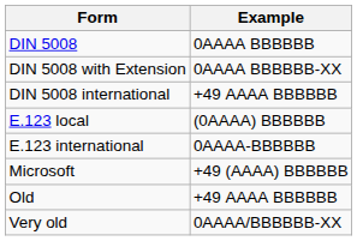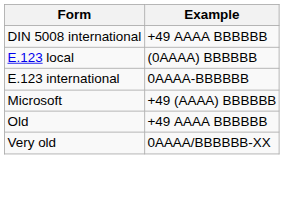 <table class="wikitable">
 <tr>
 <th>Form</th>
 <th>Example</th>
-</tr>
-<tr>
-<td><a href='#'>DIN 5008</a></td>
-<td>0AAAA BBBBBB</td>
-</tr>
-<tr>
-<td>DIN 5008 with Extension</td>
-<td>0AAAA BBBBBB-XX</td>
 </tr>
 <tr>
 <td>DIN 5008 international</td>
 <td>+49 AAAA BBBBBB</td>
 </tr>
 <tr>
 <td><a href='#'>E.123</a> local</td>
 <td>(0AAAA) BBBBBB</td>
 </tr>
 <tr>
 <td>E.123 international</td>
 <td>0AAAA-BBBBBB</td>
 </tr>
 <tr>
 <td>Microsoft</td>
 <td>+49 (AAAA) BBBBBB</td>
 </tr>
 <tr>
 <td>Old</td>
 <td>+49 AAAA BBBBBB</td>
 </tr>
 <tr>
 <td>Very old</td>
 <td>0AAAA/BBBBBB-XX</td>
 </tr>
 </table>
